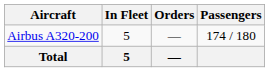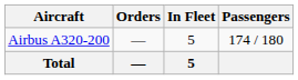 <table class="wikitable" style="margin:0.5em auto; text-align:center">
 <tr>
 <th>Aircraft</th>
+<th>Orders</th>
 <th>In Fleet</th>
-<th>Orders</th>
 <th>Passengers</th>
 </tr>
 <tr>
 <td><a href='#'>Airbus A320-200</a></td>
+<td align="center">—</td>
 <td align="center">5</td>
-<td align="center">—</td>
 <td align="center">174 / 180</td>
 </tr>
 <tr>
 <th>Total</th>
+<th>—</th>
 <th>5</th>
-<th>—</th>
 <th></th>
 </tr>
 </table>
